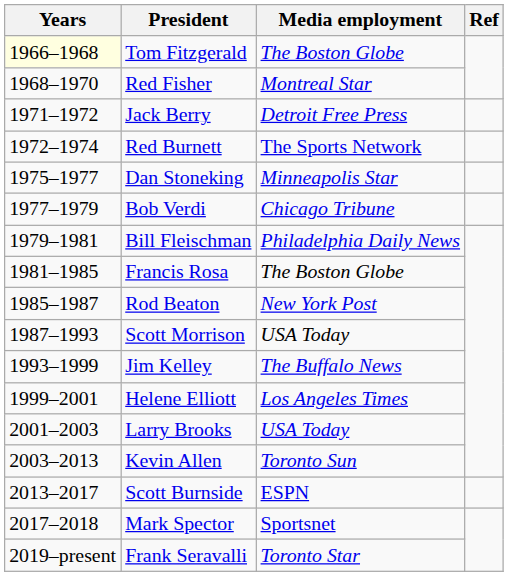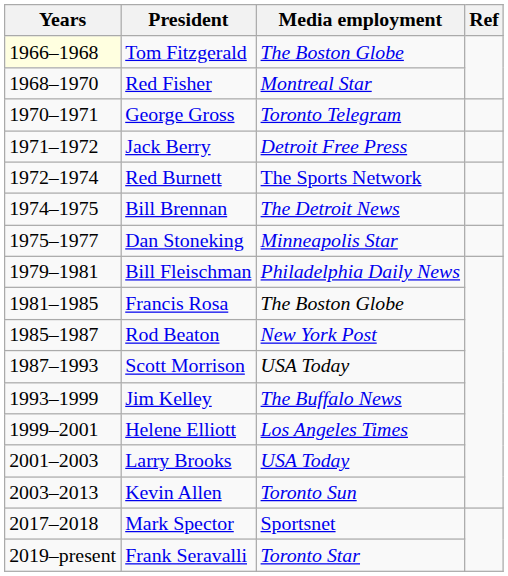 <table class="wikitable">
 <tr>
 <th>Years</th>
 <th>President</th>
 <th>Media employment</th>
 <th>Ref</th>
 </tr>
 <tr>
 <td style="background: lightyellow;">1966–1968</td>
 <td><a href='#'>Tom Fitzgerald</a></td>
 <td><em><a href='#'>The Boston Globe</a></em></td>
 <td rowspan="2"></td>
 </tr>
 <tr>
 <td>1968–1970</td>
 <td><a href='#'>Red Fisher</a></td>
 <td><em><a href='#'>Montreal Star</a></em></td>
 </tr>
 <tr>
+<td>1970–1971</td>
+<td><a href='#'>George Gross</a></td>
+<td><em><a href='#'>Toronto Telegram</a></em></td>
+<td></td>
+</tr>
+<tr>
 <td>1971–1972</td>
 <td><a href='#'>Jack Berry</a></td>
 <td><em><a href='#'>Detroit Free Press</a></em></td>
 <td></td>
 </tr>
 <tr>
 <td>1972–1974</td>
 <td><a href='#'>Red Burnett</a></td>
 <td><a href='#'>The Sports Network</a></td>
 <td></td>
 </tr>
 <tr>
+<td>1974–1975</td>
+<td><a href='#'>Bill Brennan</a></td>
+<td><em><a href='#'>The Detroit News</a></em></td>
+<td></td>
+</tr>
+<tr>
 <td>1975–1977</td>
 <td><a href='#'>Dan Stoneking</a></td>
 <td><em><a href='#'>Minneapolis Star</a></em></td>
-<td></td>
-</tr>
-<tr>
-<td>1977–1979</td>
-<td><a href='#'>Bob Verdi</a></td>
-<td><em><a href='#'>Chicago Tribune</a></em></td>
 <td></td>
 </tr>
 <tr>
 <td>1979–1981</td>
 <td><a href='#'>Bill Fleischman</a></td>
 <td><em><a href='#'>Philadelphia Daily News</a></em></td>
 <td rowspan="8"></td>
 </tr>
 <tr>
 <td>1981–1985</td>
 <td><a href='#'>Francis Rosa</a></td>
 <td><em>The Boston Globe</em></td>
 </tr>
 <tr>
 <td>1985–1987</td>
 <td><a href='#'>Rod Beaton</a></td>
 <td><em><a href='#'>New York Post</a></em></td>
 </tr>
 <tr>
 <td>1987–1993</td>
 <td><a href='#'>Scott Morrison</a></td>
 <td><em>USA Today</em></td>
 </tr>
 <tr>
 <td>1993–1999</td>
 <td><a href='#'>Jim Kelley</a></td>
 <td><em><a href='#'>The Buffalo News</a></em></td>
 </tr>
 <tr>
 <td>1999–2001</td>
 <td><a href='#'>Helene Elliott</a></td>
 <td><em><a href='#'>Los Angeles Times</a></em></td>
 </tr>
 <tr>
 <td>2001–2003</td>
 <td><a href='#'>Larry Brooks</a></td>
 <td><em><a href='#'>USA Today</a></em></td>
 </tr>
 <tr>
 <td>2003–2013</td>
 <td><a href='#'>Kevin Allen</a></td>
 <td><em><a href='#'>Toronto Sun</a></em></td>
 </tr>
 <tr>
-<td>2013–2017</td>
-<td><a href='#'>Scott Burnside</a></td>
-<td><a href='#'>ESPN</a></td>
-<td></td>
-</tr>
-<tr>
 <td>2017–2018</td>
 <td><a href='#'>Mark Spector</a></td>
 <td><a href='#'>Sportsnet</a></td>
 <td rowspan="2"></td>
 </tr>
 <tr>
 <td>2019–present</td>
 <td><a href='#'>Frank Seravalli</a></td>
 <td><em><a href='#'>Toronto Star</a></em></td>
 </tr>
 </table>
